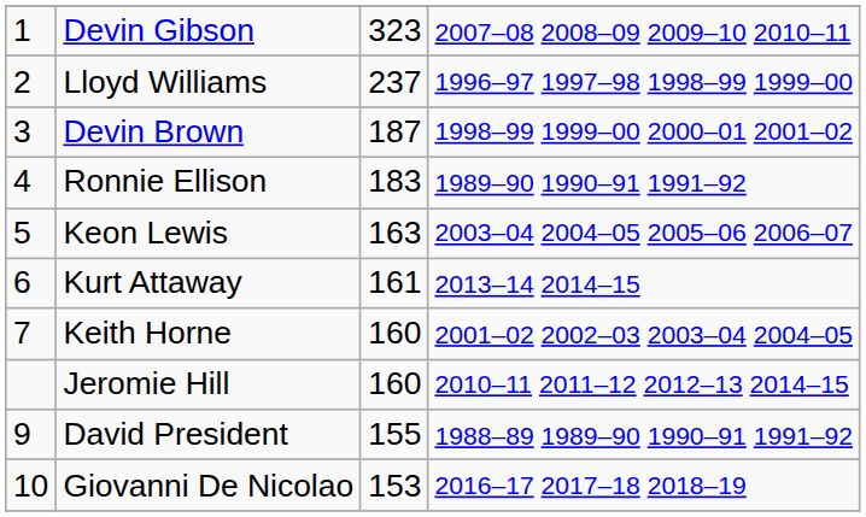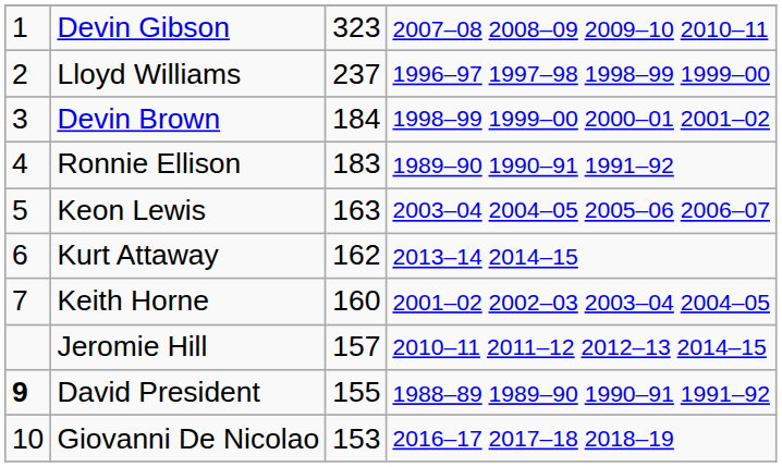 <table class="wikitable">
 <tr>
 </tr>
 <tr>
 <td>1</td>
 <td><a href='#'>Devin Gibson</a></td>
 <td>323</td>
 <td style="font-size:80%;"><a href='#'>2007–08</a> <a href='#'>2008–09</a> <a href='#'>2009–10</a> <a href='#'>2010–11</a></td>
 </tr>
 <tr>
 <td>2</td>
 <td>Lloyd Williams</td>
 <td>237</td>
 <td style="font-size:80%;"><a href='#'>1996–97</a> <a href='#'>1997–98</a> <a href='#'>1998–99</a> <a href='#'>1999–00</a></td>
 </tr>
 <tr>
 <td>3</td>
 <td><a href='#'>Devin Brown</a></td>
-<td>187</td>
+<td>184</td>
 <td style="font-size:80%;"><a href='#'>1998–99</a> <a href='#'>1999–00</a> <a href='#'>2000–01</a> <a href='#'>2001–02</a></td>
 </tr>
 <tr>
 <td>4</td>
 <td>Ronnie Ellison</td>
 <td>183</td>
 <td style="font-size:80%;"><a href='#'>1989–90</a> <a href='#'>1990–91</a> <a href='#'>1991–92</a></td>
 </tr>
 <tr>
 <td>5</td>
 <td>Keon Lewis</td>
 <td>163</td>
 <td style="font-size:80%;"><a href='#'>2003–04</a> <a href='#'>2004–05</a> <a href='#'>2005–06</a> <a href='#'>2006–07</a></td>
 </tr>
 <tr>
 <td>6</td>
 <td>Kurt Attaway</td>
-<td>161</td>
+<td>162</td>
 <td style="font-size:80%;"><a href='#'>2013–14</a> <a href='#'>2014–15</a></td>
 </tr>
 <tr>
 <td>7</td>
 <td>Keith Horne</td>
 <td>160</td>
 <td style="font-size:80%;"><a href='#'>2001–02</a> <a href='#'>2002–03</a> <a href='#'>2003–04</a> <a href='#'>2004–05</a></td>
 </tr>
 <tr>
 <td></td>
 <td>Jeromie Hill</td>
-<td>160</td>
+<td>157</td>
 <td style="font-size:80%;"><a href='#'>2010–11</a> <a href='#'>2011–12</a> <a href='#'>2012–13</a> <a href='#'>2014–15</a></td>
 </tr>
 <tr>
-<td>9</td>
+<td><strong>9</strong></td>
 <td>David President</td>
 <td>155</td>
 <td style="font-size:80%;"><a href='#'>1988–89</a> <a href='#'>1989–90</a> <a href='#'>1990–91</a> <a href='#'>1991–92</a></td>
 </tr>
 <tr>
 <td>10</td>
 <td>Giovanni De Nicolao</td>
 <td>153</td>
 <td style="font-size:80%;"><a href='#'>2016–17</a> <a href='#'>2017–18</a> <a href='#'>2018–19</a></td>
 </tr>
 </table>
